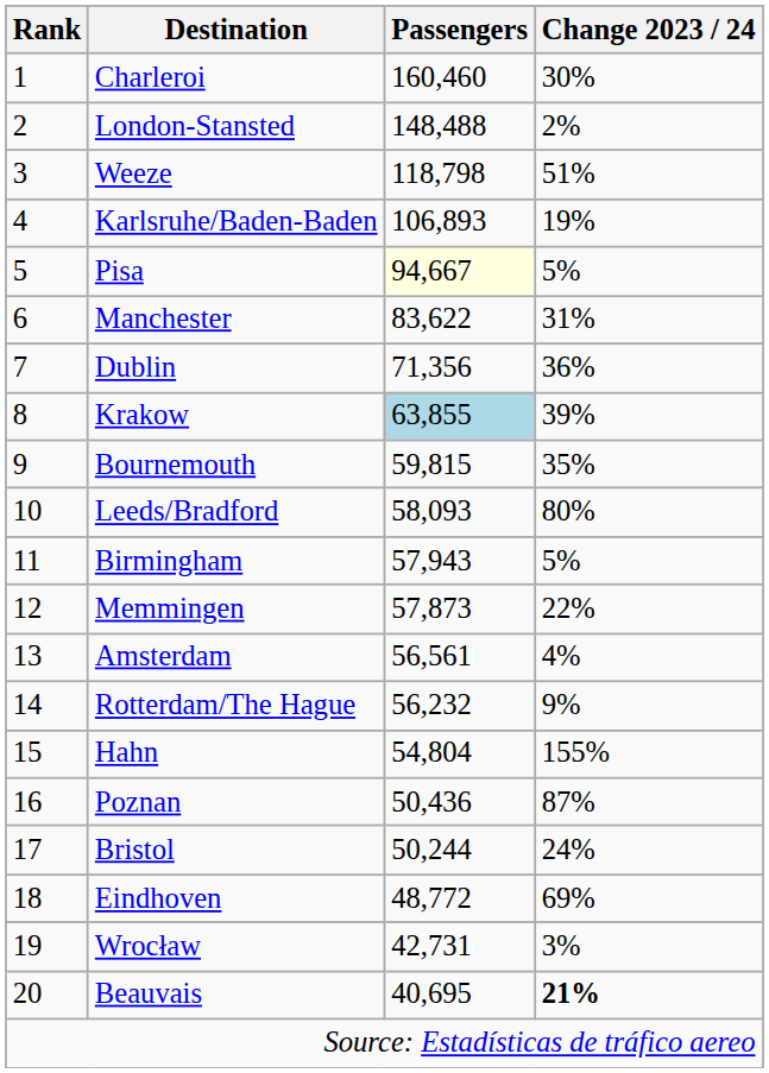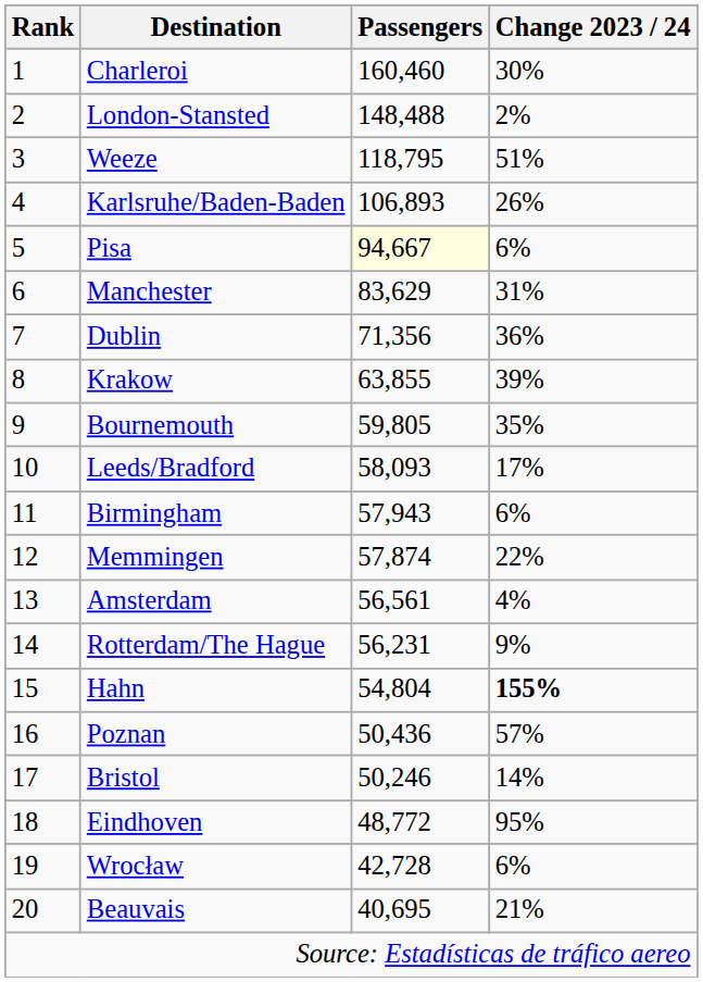 <table class="wikitable" style="font-size: 85%; width:align">
 <tr>
 <th>Rank</th>
 <th>Destination</th>
 <th>Passengers</th>
 <th>Change 2023 / 24</th>
 </tr>
 <tr>
 <td>1</td>
 <td> <a href='#'>Charleroi</a></td>
 <td>160,460</td>
 <td> 30%</td>
 </tr>
 <tr>
 <td>2</td>
 <td> <a href='#'>London-Stansted</a></td>
 <td>148,488</td>
 <td> 2%</td>
 </tr>
 <tr>
 <td>3</td>
 <td> <a href='#'>Weeze</a></td>
-<td>118,798</td>
+<td>118,795</td>
 <td> 51%</td>
 </tr>
 <tr>
 <td>4</td>
 <td> <a href='#'>Karlsruhe/Baden-Baden</a></td>
 <td>106,893</td>
-<td> 19%</td>
+<td> 26%</td>
 </tr>
 <tr>
 <td>5</td>
 <td> <a href='#'>Pisa</a></td>
 <td style="background: lightyellow;">94,667</td>
-<td> 5%</td>
+<td> 6%</td>
 </tr>
 <tr>
 <td>6</td>
 <td> <a href='#'>Manchester</a></td>
-<td>83,622</td>
+<td>83,629</td>
 <td> 31%</td>
 </tr>
 <tr>
 <td>7</td>
 <td> <a href='#'>Dublin</a></td>
 <td>71,356</td>
 <td> 36%</td>
 </tr>
 <tr>
 <td>8</td>
 <td> <a href='#'>Krakow</a></td>
-<td style="background: lightblue;">63,855</td>
+<td>63,855</td>
 <td> 39%</td>
 </tr>
 <tr>
 <td>9</td>
 <td> <a href='#'>Bournemouth</a></td>
-<td>59,815</td>
+<td>59,805</td>
 <td> 35%</td>
 </tr>
 <tr>
 <td>10</td>
 <td> <a href='#'>Leeds/Bradford</a></td>
 <td>58,093</td>
-<td> 80%</td>
+<td> 17%</td>
 </tr>
 <tr>
 <td>11</td>
 <td> <a href='#'>Birmingham</a></td>
 <td>57,943</td>
-<td> 5%</td>
+<td> 6%</td>
 </tr>
 <tr>
 <td>12</td>
 <td> <a href='#'>Memmingen</a></td>
-<td>57,873</td>
+<td>57,874</td>
 <td> 22%</td>
 </tr>
 <tr>
 <td>13</td>
 <td> <a href='#'>Amsterdam</a></td>
 <td>56,561</td>
 <td> 4%</td>
 </tr>
 <tr>
 <td>14</td>
 <td> <a href='#'>Rotterdam/The Hague</a></td>
-<td>56,232</td>
+<td>56,231</td>
 <td> 9%</td>
 </tr>
 <tr>
 <td>15</td>
 <td> <a href='#'>Hahn</a></td>
 <td>54,804</td>
-<td> 155%</td>
+<td><strong> 155%</strong></td>
 </tr>
 <tr>
 <td>16</td>
 <td> <a href='#'>Poznan</a></td>
 <td>50,436</td>
-<td> 87%</td>
+<td> 57%</td>
 </tr>
 <tr>
 <td>17</td>
 <td> <a href='#'>Bristol</a></td>
-<td>50,244</td>
-<td> 24%</td>
+<td>50,246</td>
+<td> 14%</td>
 </tr>
 <tr>
 <td>18</td>
 <td> <a href='#'>Eindhoven</a></td>
 <td>48,772</td>
-<td> 69%</td>
+<td> 95%</td>
 </tr>
 <tr>
 <td>19</td>
 <td> <a href='#'>Wrocław</a></td>
-<td>42,731</td>
-<td> 3%</td>
+<td>42,728</td>
+<td> 6%</td>
 </tr>
 <tr>
 <td>20</td>
 <td> <a href='#'>Beauvais</a></td>
 <td>40,695</td>
-<td><strong> 21%</strong></td>
+<td> 21%</td>
 </tr>
 <tr>
 <td colspan="4" style="text-align:right;"><em>Source: <a href='#'>Estadísticas de tráfico aereo</a></em></td>
 </tr>
 </table>
